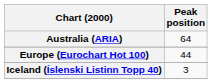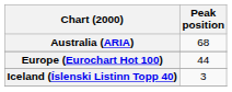 <table class="wikitable sortable plainrowheaders" style="text-align:center">
 <tr>
 <th>Chart (2000)</th>
 <th>Peak<br>position</th>
 </tr>
 <tr>
 <th scope="row">Australia (<a href='#'>ARIA</a>)</th>
-<td>64</td>
+<td>68</td>
 </tr>
 <tr>
 </tr>
 <tr>
 </tr>
 <tr>
 <th scope="row">Europe (<a href='#'>Eurochart Hot 100</a>)</th>
 <td>44</td>
 </tr>
 <tr>
 </tr>
 <tr>
 </tr>
 <tr>
 <th scope="row">Iceland (<a href='#'>Íslenski Listinn Topp 40</a>)</th>
 <td>3</td>
 </tr>
 <tr>
 </tr>
 <tr>
 </tr>
 <tr>
 </tr>
 <tr>
 </tr>
 <tr>
 </tr>
 <tr>
 </tr>
 <tr>
 </tr>
 </table>
